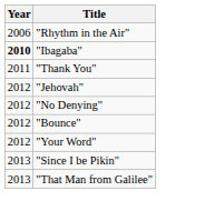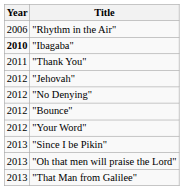 <table class="wikitable sortable">
 <tr>
 <th>Year</th>
 <th>Title</th>
 </tr>
 <tr>
 <td>2006</td>
 <td>"Rhythm in the Air"</td>
 </tr>
 <tr>
 <td><strong>2010</strong></td>
 <td>"Ibagaba"</td>
 </tr>
 <tr>
 <td>2011</td>
 <td>"Thank You"</td>
 </tr>
 <tr>
 <td>2012</td>
 <td>"Jehovah"</td>
 </tr>
 <tr>
 <td>2012</td>
 <td>"No Denying"</td>
 </tr>
 <tr>
 <td>2012</td>
 <td>"Bounce"</td>
 </tr>
 <tr>
 <td>2012</td>
 <td>"Your Word"</td>
 </tr>
 <tr>
 <td>2013</td>
 <td>"Since I be Pikin"</td>
 </tr>
 <tr>
 <td>2013</td>
+<td>"Oh that men will praise the Lord"</td>
+</tr>
+<tr>
+<td>2013</td>
 <td>"That Man from Galilee"</td>
 </tr>
 </table>
